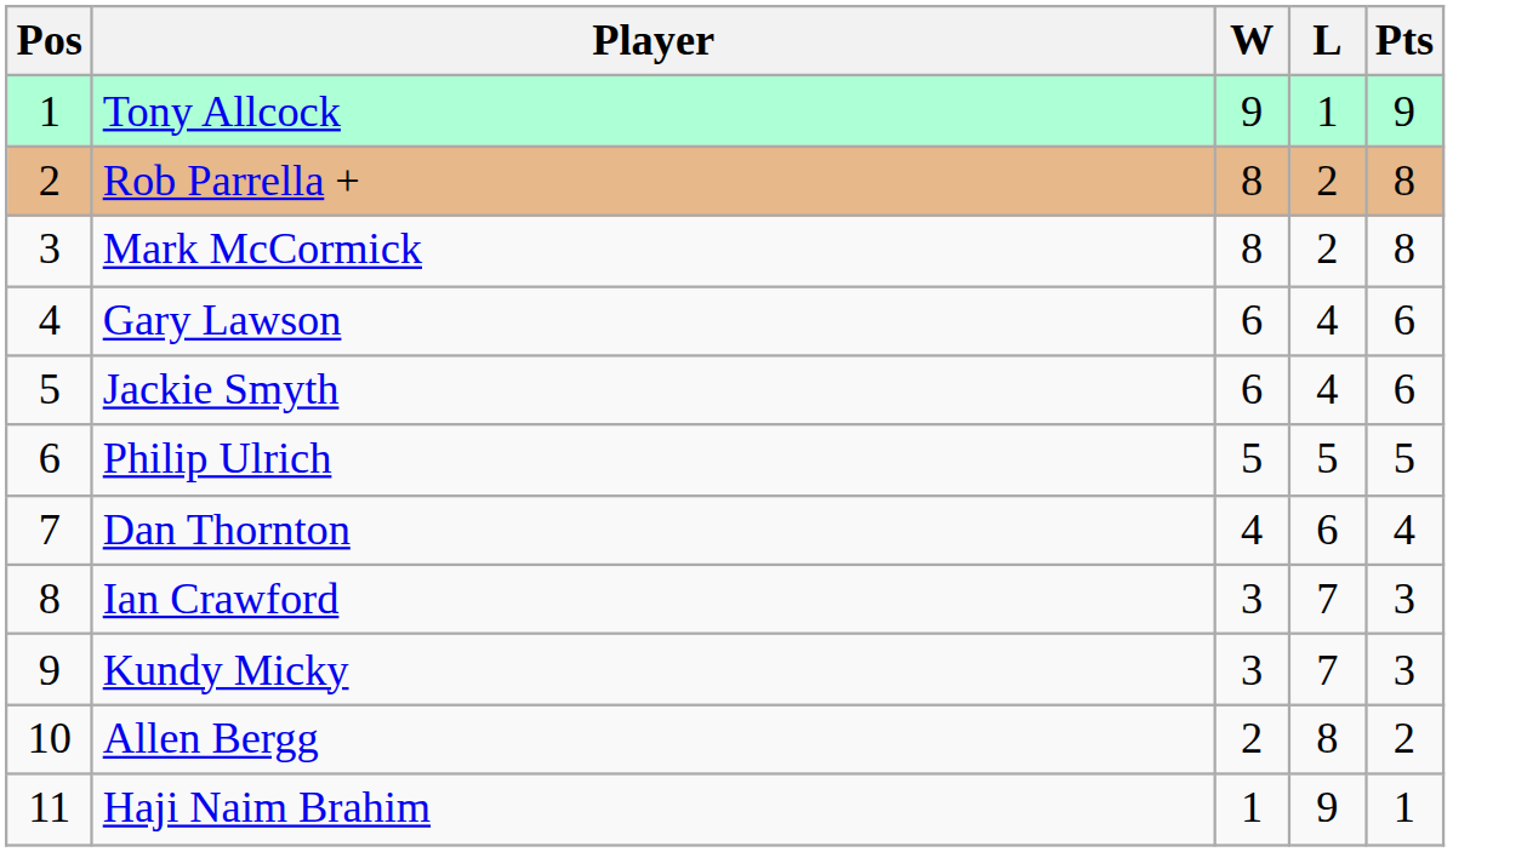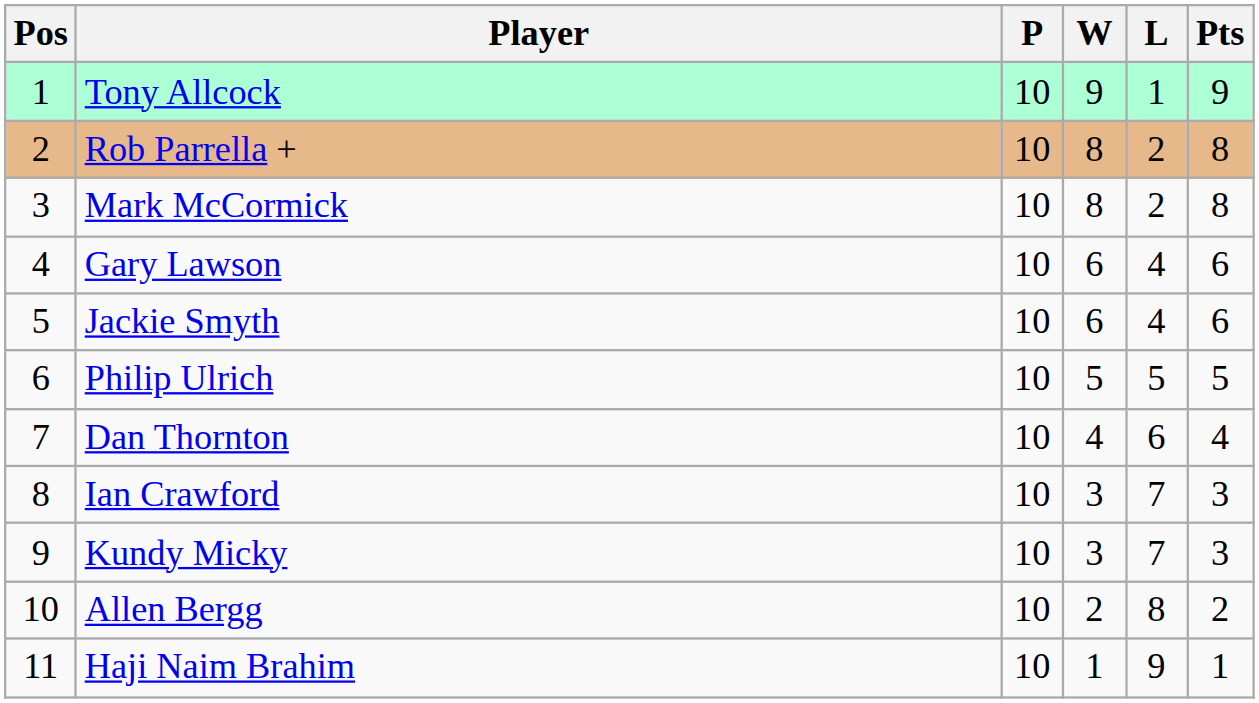 <table class="wikitable" style="font-size: 100%">
 <tr>
 <th width=20>Pos</th>
 <th width=400>Player</th>
+<th width=20>P</th>
 <th width=20>W</th>
 <th width=20>L</th>
 <th width=20>Pts</th>
 </tr>
 <tr align=center style="background: #ADFFD6;">
 <td>1</td>
 <td align="left"> <a href='#'>Tony Allcock</a></td>
+<td>10</td>
 <td>9</td>
 <td>1</td>
 <td>9</td>
 </tr>
 <tr align=center style="background: #E6B88A;">
 <td>2</td>
 <td align="left"> <a href='#'>Rob Parrella</a> +</td>
+<td>10</td>
 <td>8</td>
 <td>2</td>
 <td>8</td>
 </tr>
 <tr align=center>
 <td>3</td>
 <td align="left"> <a href='#'>Mark McCormick</a></td>
+<td>10</td>
 <td>8</td>
 <td>2</td>
 <td>8</td>
 </tr>
 <tr align=center>
 <td>4</td>
 <td align="left"> <a href='#'>Gary Lawson</a></td>
+<td>10</td>
 <td>6</td>
 <td>4</td>
 <td>6</td>
 </tr>
 <tr align=center>
 <td>5</td>
 <td align="left"> <a href='#'>Jackie Smyth</a></td>
+<td>10</td>
 <td>6</td>
 <td>4</td>
 <td>6</td>
 </tr>
 <tr align=center>
 <td>6</td>
 <td align="left"> <a href='#'>Philip Ulrich</a></td>
+<td>10</td>
 <td>5</td>
 <td>5</td>
 <td>5</td>
 </tr>
 <tr align=center>
 <td>7</td>
 <td align="left"> <a href='#'>Dan Thornton</a></td>
+<td>10</td>
 <td>4</td>
 <td>6</td>
 <td>4</td>
 </tr>
 <tr align=center>
 <td>8</td>
 <td align="left"> <a href='#'>Ian Crawford</a></td>
+<td>10</td>
 <td>3</td>
 <td>7</td>
 <td>3</td>
 </tr>
 <tr align=center>
 <td>9</td>
 <td align="left"> <a href='#'>Kundy Micky</a></td>
+<td>10</td>
 <td>3</td>
 <td>7</td>
 <td>3</td>
 </tr>
 <tr align=center>
 <td>10</td>
 <td align="left"> <a href='#'>Allen Bergg</a></td>
+<td>10</td>
 <td>2</td>
 <td>8</td>
 <td>2</td>
 </tr>
 <tr align=center>
 <td>11</td>
 <td align="left"> <a href='#'>Haji Naim Brahim</a></td>
+<td>10</td>
 <td>1</td>
 <td>9</td>
 <td>1</td>
 </tr>
 </table>
